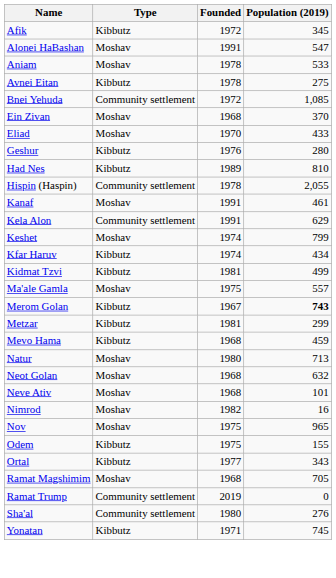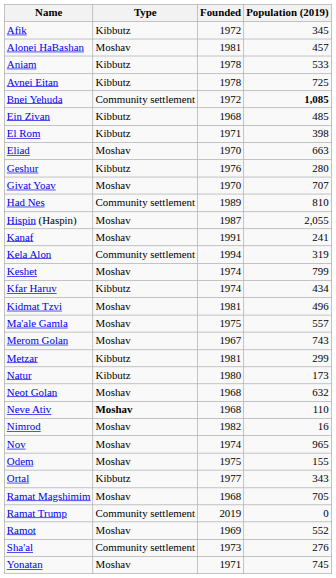 <table class="wikitable sortable" style=text-align:right>
 <tr>
 <th>Name</th>
 <th>Type</th>
 <th>Founded</th>
 <th>Population (2019)</th>
 </tr>
 <tr>
 <td align=left><a href='#'>Afik</a></td>
 <td align=left>Kibbutz</td>
 <td>1972</td>
 <td>345</td>
 </tr>
 <tr>
 <td align=left><a href='#'>Alonei HaBashan</a></td>
 <td align=left>Moshav</td>
-<td>1991</td>
-<td>547</td>
+<td>1981</td>
+<td>457</td>
 </tr>
 <tr>
 <td align=left><a href='#'>Aniam</a></td>
-<td align=left>Moshav</td>
+<td align=left>Kibbutz</td>
 <td>1978</td>
 <td>533</td>
 </tr>
 <tr>
 <td align=left><a href='#'>Avnei Eitan</a></td>
 <td align=left>Kibbutz</td>
 <td>1978</td>
-<td>275</td>
+<td>725</td>
 </tr>
 <tr>
 <td align=left><a href='#'>Bnei Yehuda</a></td>
 <td align=left>Community settlement</td>
 <td>1972</td>
-<td>1,085</td>
+<td><strong>1,085</strong></td>
 </tr>
 <tr>
 <td align=left><a href='#'>Ein Zivan</a></td>
-<td align=left>Moshav</td>
+<td align=left>Kibbutz</td>
 <td>1968</td>
-<td>370</td>
+<td>485</td>
+</tr>
+<tr>
+<td align=left><a href='#'>El Rom</a></td>
+<td align=left>Kibbutz</td>
+<td>1971</td>
+<td>398</td>
 </tr>
 <tr>
 <td align=left><a href='#'>Eliad</a></td>
 <td align=left>Moshav</td>
 <td>1970</td>
-<td>433</td>
+<td>663</td>
 </tr>
 <tr>
 <td align=left><a href='#'>Geshur</a></td>
 <td align=left>Kibbutz</td>
 <td>1976</td>
 <td>280</td>
 </tr>
 <tr>
+<td align=left><a href='#'>Givat Yoav</a></td>
+<td align=left>Moshav</td>
+<td>1970</td>
+<td>707</td>
+</tr>
+<tr>
 <td align=left><a href='#'>Had Nes</a></td>
-<td align=left>Kibbutz</td>
+<td align=left>Community settlement</td>
 <td>1989</td>
 <td>810</td>
 </tr>
 <tr>
 <td align=left><a href='#'>Hispin</a> (Haspin)</td>
-<td align=left>Community settlement</td>
-<td>1978</td>
+<td align=left>Moshav</td>
+<td>1987</td>
 <td>2,055</td>
 </tr>
 <tr>
 <td align=left><a href='#'>Kanaf</a></td>
 <td align=left>Moshav</td>
 <td>1991</td>
-<td>461</td>
+<td>241</td>
 </tr>
 <tr>
 <td align=left><a href='#'>Kela Alon</a></td>
 <td align=left>Community settlement</td>
-<td>1991</td>
-<td>629</td>
+<td>1994</td>
+<td>319</td>
 </tr>
 <tr>
 <td align=left><a href='#'>Keshet</a></td>
 <td align=left>Moshav</td>
 <td>1974</td>
 <td>799</td>
 </tr>
 <tr>
 <td align=left><a href='#'>Kfar Haruv</a></td>
 <td align=left>Kibbutz</td>
 <td>1974</td>
 <td>434</td>
 </tr>
 <tr>
 <td align=left><a href='#'>Kidmat Tzvi</a></td>
-<td align=left>Kibbutz</td>
+<td align=left>Moshav</td>
 <td>1981</td>
-<td>499</td>
+<td>496</td>
 </tr>
 <tr>
 <td align=left><a href='#'>Ma'ale Gamla</a></td>
 <td align=left>Moshav</td>
 <td>1975</td>
 <td>557</td>
 </tr>
 <tr>
 <td align=left><a href='#'>Merom Golan</a></td>
-<td align=left>Kibbutz</td>
+<td align=left>Moshav</td>
 <td>1967</td>
-<td><strong>743</strong></td>
+<td>743</td>
 </tr>
 <tr>
 <td align=left><a href='#'>Metzar</a></td>
 <td align=left>Kibbutz</td>
 <td>1981</td>
 <td>299</td>
 </tr>
 <tr>
-<td align=left><a href='#'>Mevo Hama</a></td>
+<td align=left><a href='#'>Natur</a></td>
 <td align=left>Kibbutz</td>
-<td>1968</td>
-<td>459</td>
-</tr>
-<tr>
-<td align=left><a href='#'>Natur</a></td>
-<td align=left>Moshav</td>
 <td>1980</td>
-<td>713</td>
+<td>173</td>
 </tr>
 <tr>
 <td align=left><a href='#'>Neot Golan</a></td>
 <td align=left>Moshav</td>
 <td>1968</td>
 <td>632</td>
 </tr>
 <tr>
 <td align=left><a href='#'>Neve Ativ</a></td>
-<td align=left>Moshav</td>
+<td align=left><strong>Moshav</strong></td>
 <td>1968</td>
-<td>101</td>
+<td>110</td>
 </tr>
 <tr>
 <td align=left><a href='#'>Nimrod</a></td>
 <td align=left>Moshav</td>
 <td>1982</td>
 <td>16</td>
 </tr>
 <tr>
 <td align=left><a href='#'>Nov</a></td>
 <td align=left>Moshav</td>
-<td>1975</td>
+<td>1974</td>
 <td>965</td>
 </tr>
 <tr>
 <td align=left><a href='#'>Odem</a></td>
-<td align=left>Kibbutz</td>
+<td align=left>Moshav</td>
 <td>1975</td>
 <td>155</td>
 </tr>
 <tr>
 <td align=left><a href='#'>Ortal</a></td>
 <td align=left>Kibbutz</td>
 <td>1977</td>
 <td>343</td>
 </tr>
 <tr>
 <td align=left><a href='#'>Ramat Magshimim</a></td>
 <td align=left>Moshav</td>
 <td>1968</td>
 <td>705</td>
 </tr>
 <tr>
 <td align=left><a href='#'>Ramat Trump</a></td>
 <td align=left>Community settlement</td>
 <td>2019</td>
 <td>0</td>
 </tr>
 <tr>
+<td align=left><a href='#'>Ramot</a></td>
+<td align=left>Moshav</td>
+<td>1969</td>
+<td>552</td>
+</tr>
+<tr>
 <td align=left><a href='#'>Sha'al</a></td>
 <td align=left>Community settlement</td>
-<td>1980</td>
+<td>1973</td>
 <td>276</td>
 </tr>
 <tr>
 <td align=left><a href='#'>Yonatan</a></td>
-<td align=left>Kibbutz</td>
+<td align=left>Moshav</td>
 <td>1971</td>
 <td>745</td>
 </tr>
 </table>
